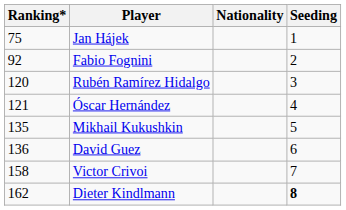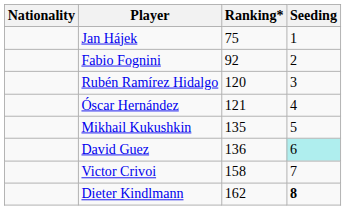 <table class="wikitable" border="1">
 <tr>
+<th>Nationality</th>
+<th>Player</th>
 <th>Ranking*</th>
-<th>Player</th>
-<th>Nationality</th>
 <th>Seeding</th>
 </tr>
 <tr>
+<td></td>
+<td><a href='#'>Jan Hájek</a></td>
 <td>75</td>
-<td><a href='#'>Jan Hájek</a></td>
-<td></td>
 <td>1</td>
 </tr>
 <tr>
+<td></td>
+<td><a href='#'>Fabio Fognini</a></td>
 <td>92</td>
-<td><a href='#'>Fabio Fognini</a></td>
-<td></td>
 <td>2</td>
 </tr>
 <tr>
+<td></td>
+<td><a href='#'>Rubén Ramírez Hidalgo</a></td>
 <td>120</td>
-<td><a href='#'>Rubén Ramírez Hidalgo</a></td>
-<td></td>
 <td>3</td>
 </tr>
 <tr>
+<td></td>
+<td><a href='#'>Óscar Hernández</a></td>
 <td>121</td>
-<td><a href='#'>Óscar Hernández</a></td>
-<td></td>
 <td>4</td>
 </tr>
 <tr>
+<td></td>
+<td><a href='#'>Mikhail Kukushkin</a></td>
 <td>135</td>
-<td><a href='#'>Mikhail Kukushkin</a></td>
-<td></td>
 <td>5</td>
 </tr>
 <tr>
+<td></td>
+<td><a href='#'>David Guez</a></td>
 <td>136</td>
-<td><a href='#'>David Guez</a></td>
-<td></td>
-<td>6</td>
+<td style="background: paleturquoise;">6</td>
 </tr>
 <tr>
+<td></td>
+<td><a href='#'>Victor Crivoi</a></td>
 <td>158</td>
-<td><a href='#'>Victor Crivoi</a></td>
-<td></td>
 <td>7</td>
 </tr>
 <tr>
+<td></td>
+<td><a href='#'>Dieter Kindlmann</a></td>
 <td>162</td>
-<td><a href='#'>Dieter Kindlmann</a></td>
-<td></td>
 <td><strong>8</strong></td>
 </tr>
 </table>
